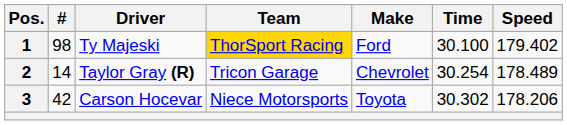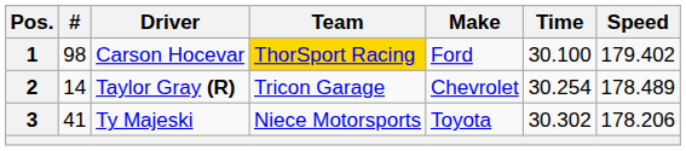 <table class="wikitable" style="font-size:95%">
 <tr>
 <th>Pos.</th>
 <th>#</th>
 <th>Driver</th>
 <th>Team</th>
 <th>Make</th>
 <th>Time</th>
 <th>Speed</th>
 </tr>
 <tr>
 <th>1</th>
 <td>98</td>
-<td><a href='#'>Ty Majeski</a></td>
+<td><a href='#'>Carson Hocevar</a></td>
 <td style="background: gold;"><a href='#'>ThorSport Racing</a></td>
 <td><a href='#'>Ford</a></td>
 <td>30.100</td>
 <td>179.402</td>
 </tr>
 <tr>
 <th>2</th>
 <td>14</td>
 <td><a href='#'>Taylor Gray</a> <strong>(R)</strong></td>
 <td><a href='#'>Tricon Garage</a></td>
 <td><a href='#'>Chevrolet</a></td>
 <td>30.254</td>
 <td>178.489</td>
 </tr>
 <tr>
 <th>3</th>
-<td>42</td>
-<td><a href='#'>Carson Hocevar</a></td>
+<td>41</td>
+<td><a href='#'>Ty Majeski</a></td>
 <td><a href='#'>Niece Motorsports</a></td>
 <td><a href='#'>Toyota</a></td>
 <td>30.302</td>
 <td>178.206</td>
 </tr>
 <tr>
 <th colspan="7"></th>
 </tr>
 </table>
